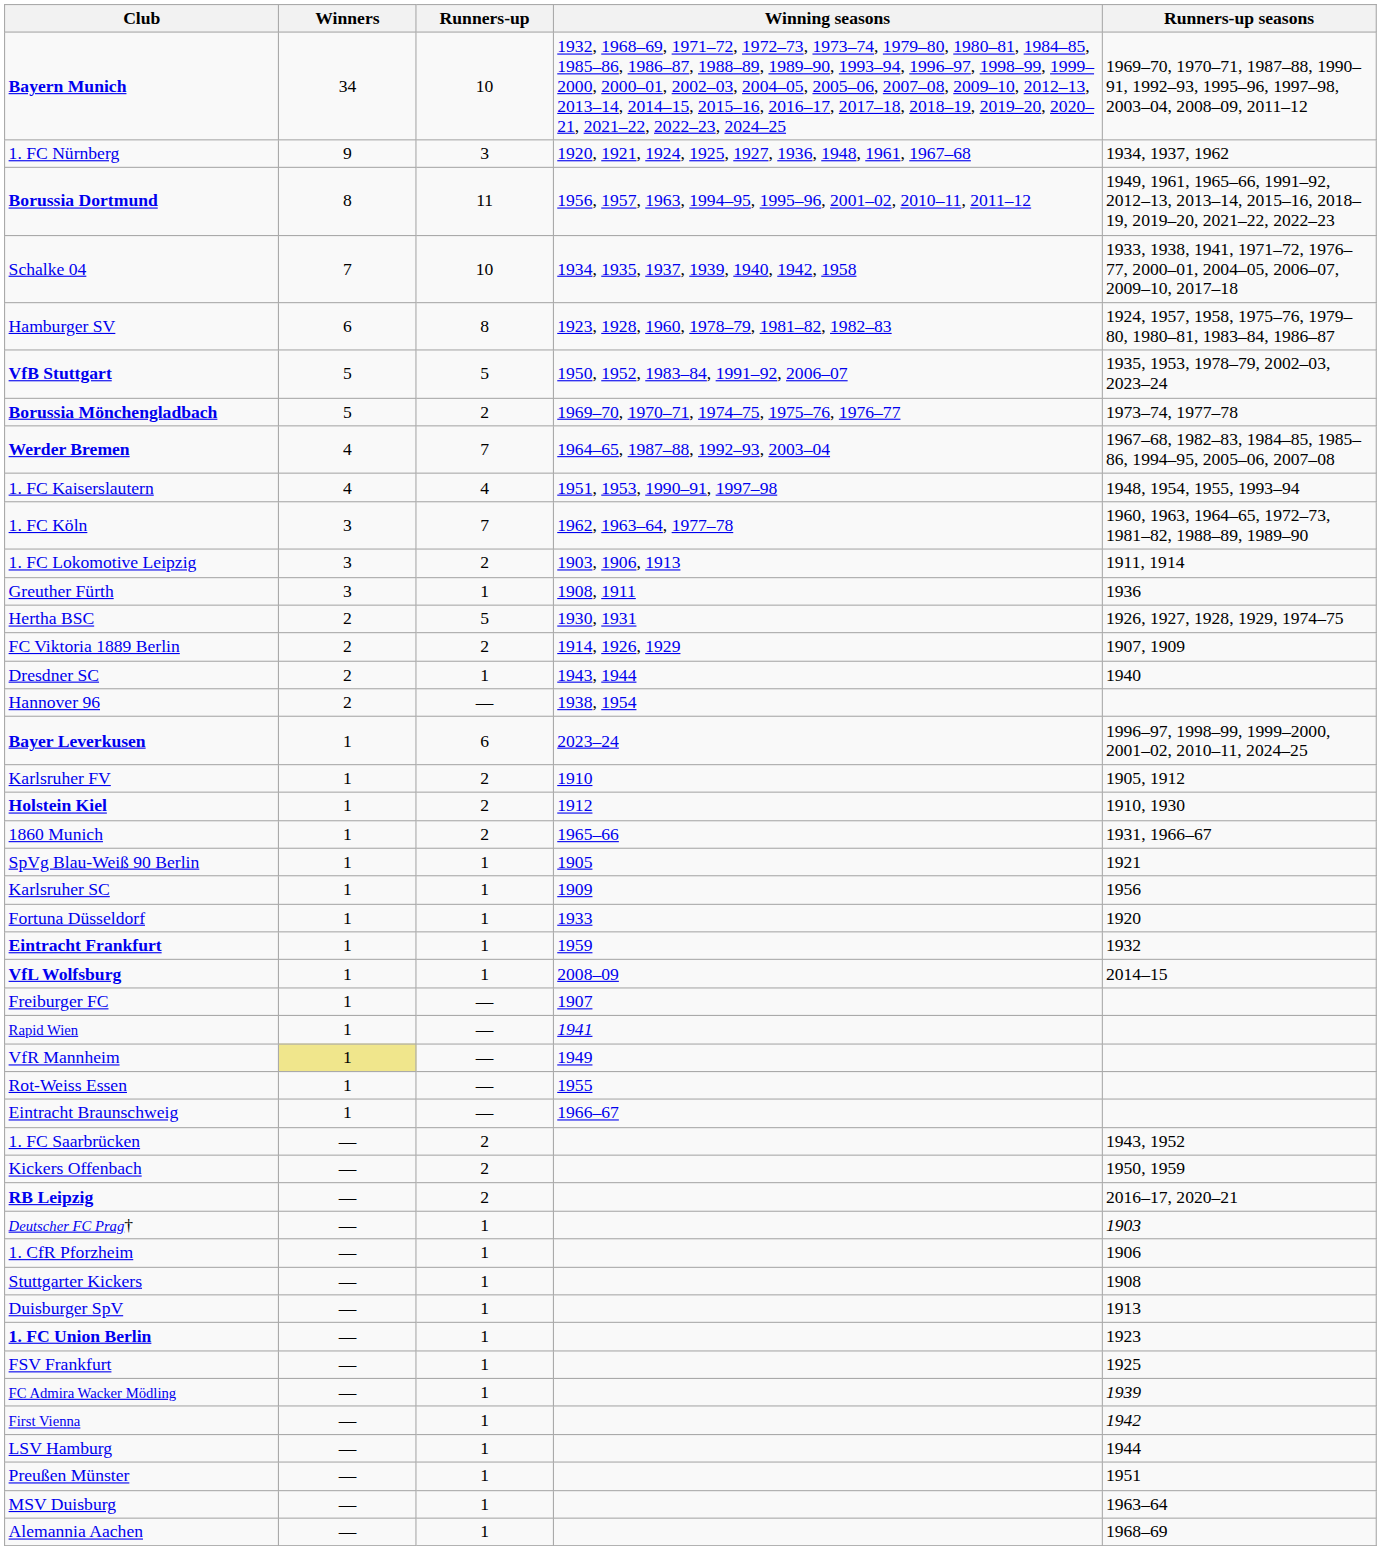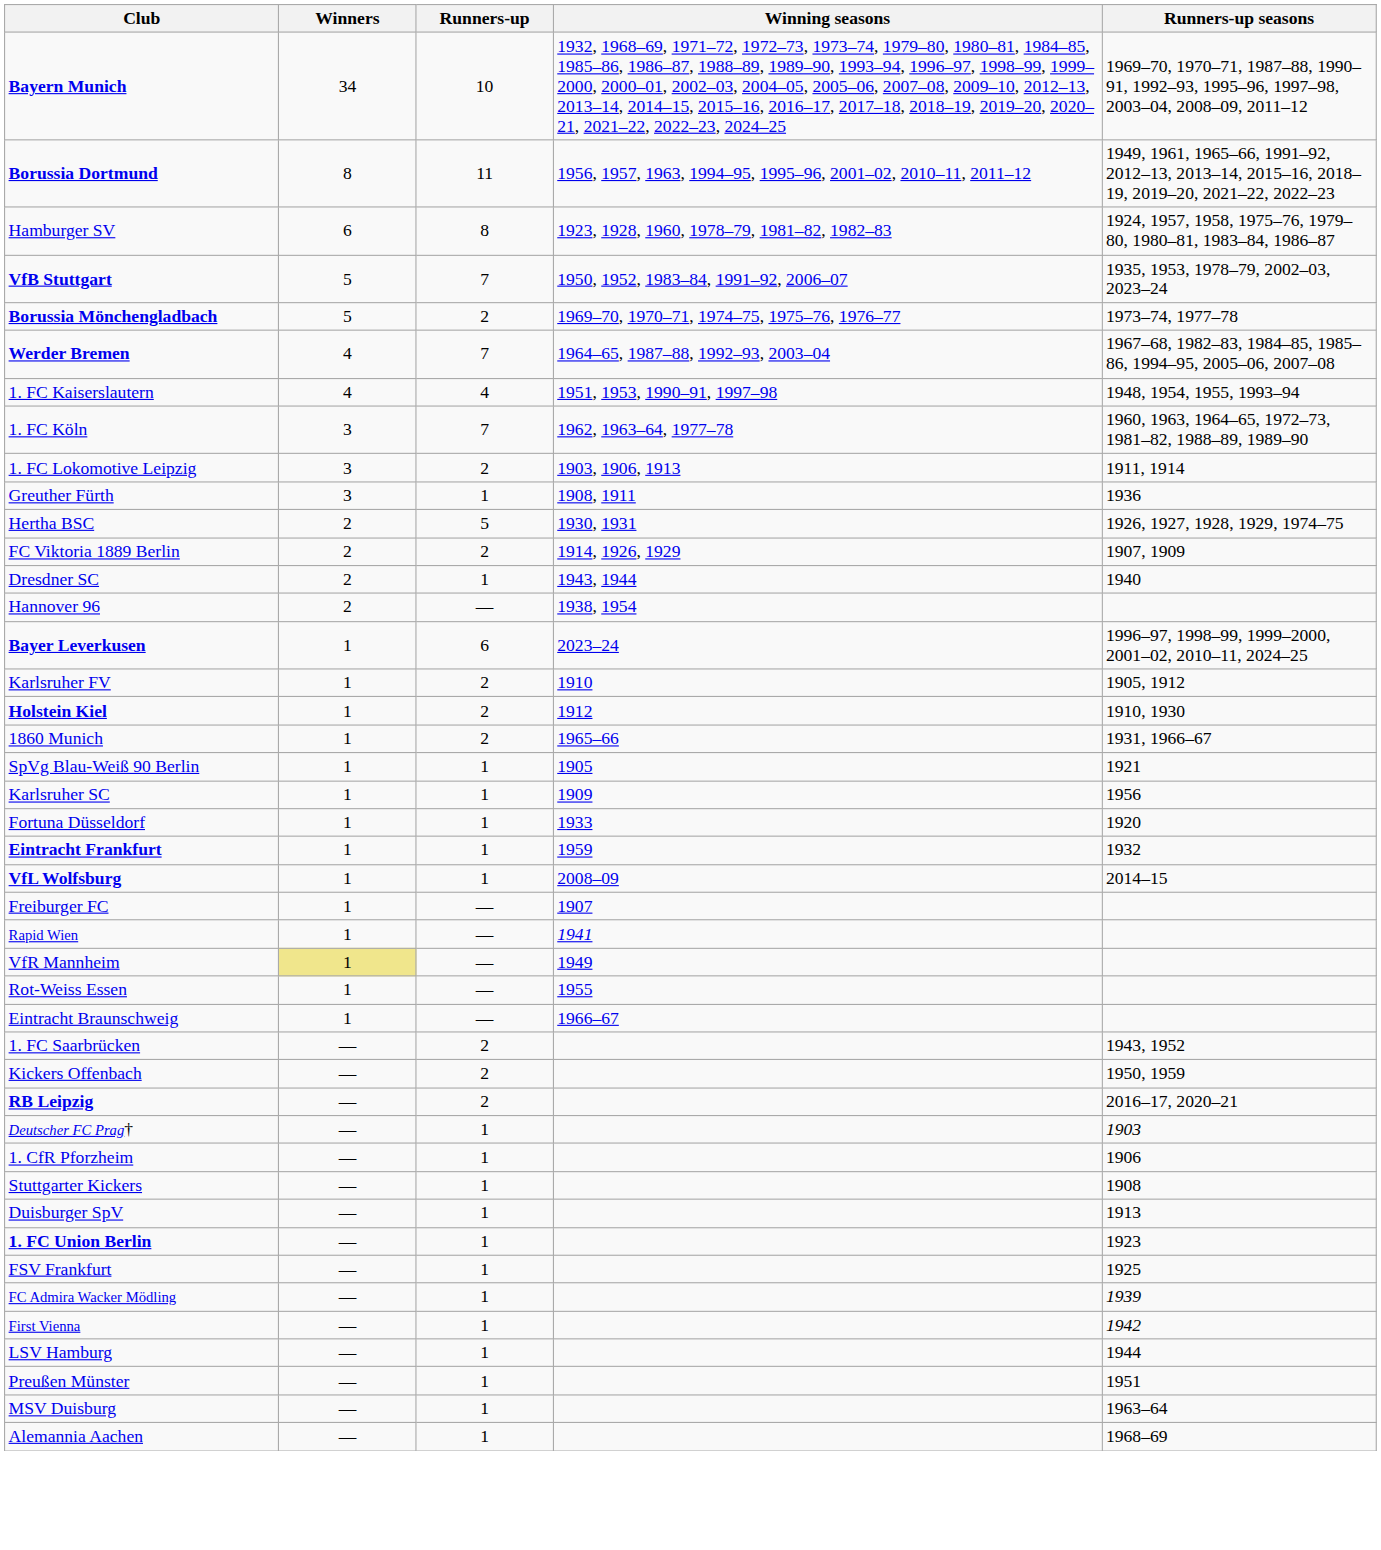 <table class="wikitable sortable">
 <tr>
 <th style="width:20%;">Club</th>
 <th style="width:10%;">Winners</th>
 <th style="width:10%;">Runners-up</th>
 <th style="width:40%;">Winning seasons</th>
 <th style="width:60%;">Runners-up seasons</th>
 </tr>
 <tr>
 <td><strong><a href='#'>Bayern Munich</a></strong></td>
 <td align=center>34</td>
 <td align=center>10</td>
 <td><a href='#'>1932</a>, <a href='#'>1968–69</a>, <a href='#'>1971–72</a>, <a href='#'>1972–73</a>, <a href='#'>1973–74</a>, <a href='#'>1979–80</a>, <a href='#'>1980–81</a>, <a href='#'>1984–85</a>, <a href='#'>1985–86</a>, <a href='#'>1986–87</a>, <a href='#'>1988–89</a>, <a href='#'>1989–90</a>, <a href='#'>1993–94</a>, <a href='#'>1996–97</a>, <a href='#'>1998–99</a>, <a href='#'>1999–2000</a>, <a href='#'>2000–01</a>, <a href='#'>2002–03</a>, <a href='#'>2004–05</a>, <a href='#'>2005–06</a>, <a href='#'>2007–08</a>, <a href='#'>2009–10</a>, <a href='#'>2012–13</a>, <a href='#'>2013–14</a>, <a href='#'>2014–15</a>, <a href='#'>2015–16</a>, <a href='#'>2016–17</a>, <a href='#'>2017–18</a>, <a href='#'>2018–19</a>, <a href='#'>2019–20</a>, <a href='#'>2020–21</a>, <a href='#'>2021–22</a>, <a href='#'>2022–23</a>, <a href='#'>2024–25</a></td>
 <td>1969–70, 1970–71, 1987–88, 1990–91, 1992–93, 1995–96, 1997–98, 2003–04, 2008–09, 2011–12</td>
 </tr>
 <tr>
-<td><a href='#'>1. FC Nürnberg</a></td>
-<td align=center>9</td>
-<td align=center>3</td>
-<td><a href='#'>1920</a>, <a href='#'>1921</a>, <a href='#'>1924</a>, <a href='#'>1925</a>, <a href='#'>1927</a>, <a href='#'>1936</a>, <a href='#'>1948</a>, <a href='#'>1961</a>, <a href='#'>1967–68</a></td>
-<td>1934, 1937, 1962</td>
-</tr>
-<tr>
 <td><strong><a href='#'>Borussia Dortmund</a></strong></td>
 <td align=center>8</td>
 <td align=center>11</td>
 <td><a href='#'>1956</a>, <a href='#'>1957</a>, <a href='#'>1963</a>, <a href='#'>1994–95</a>, <a href='#'>1995–96</a>, <a href='#'>2001–02</a>, <a href='#'>2010–11</a>, <a href='#'>2011–12</a></td>
 <td>1949, 1961, 1965–66, 1991–92, 2012–13, 2013–14, 2015–16, 2018–19, 2019–20, 2021–22, 2022–23</td>
-</tr>
-<tr>
-<td><a href='#'>Schalke 04</a></td>
-<td align=center>7</td>
-<td align=center>10</td>
-<td><a href='#'>1934</a>, <a href='#'>1935</a>, <a href='#'>1937</a>, <a href='#'>1939</a>, <a href='#'>1940</a>, <a href='#'>1942</a>, <a href='#'>1958</a></td>
-<td>1933, 1938, 1941, 1971–72, 1976–77, 2000–01, 2004–05, 2006–07, 2009–10, 2017–18</td>
 </tr>
 <tr>
 <td><a href='#'>Hamburger SV</a></td>
 <td align=center>6</td>
 <td align=center>8</td>
 <td><a href='#'>1923</a>, <a href='#'>1928</a>, <a href='#'>1960</a>, <a href='#'>1978–79</a>, <a href='#'>1981–82</a>, <a href='#'>1982–83</a></td>
 <td>1924, 1957, 1958, 1975–76, 1979–80, 1980–81, 1983–84, 1986–87</td>
 </tr>
 <tr>
 <td><strong><a href='#'>VfB Stuttgart</a></strong></td>
 <td align=center>5</td>
-<td align=center>5</td>
+<td align=center>7</td>
 <td><a href='#'>1950</a>, <a href='#'>1952</a>, <a href='#'>1983–84</a>, <a href='#'>1991–92</a>, <a href='#'>2006–07</a></td>
 <td>1935, 1953, 1978–79, 2002–03, 2023–24</td>
 </tr>
 <tr>
 <td><strong><a href='#'>Borussia Mönchengladbach</a></strong></td>
 <td align=center>5</td>
 <td align=center>2</td>
 <td><a href='#'>1969–70</a>, <a href='#'>1970–71</a>, <a href='#'>1974–75</a>, <a href='#'>1975–76</a>, <a href='#'>1976–77</a></td>
 <td>1973–74, 1977–78</td>
 </tr>
 <tr>
 <td><strong><a href='#'>Werder Bremen</a></strong></td>
 <td align=center>4</td>
 <td align=center>7</td>
 <td><a href='#'>1964–65</a>, <a href='#'>1987–88</a>, <a href='#'>1992–93</a>, <a href='#'>2003–04</a></td>
 <td>1967–68, 1982–83, 1984–85, 1985–86, 1994–95, 2005–06, 2007–08</td>
 </tr>
 <tr>
 <td><a href='#'>1. FC Kaiserslautern</a></td>
 <td align=center>4</td>
 <td align=center>4</td>
 <td><a href='#'>1951</a>, <a href='#'>1953</a>, <a href='#'>1990–91</a>, <a href='#'>1997–98</a></td>
 <td>1948, 1954, 1955, 1993–94</td>
 </tr>
 <tr>
 <td><a href='#'>1. FC Köln</a></td>
 <td align=center>3</td>
 <td align=center>7</td>
 <td><a href='#'>1962</a>, <a href='#'>1963–64</a>, <a href='#'>1977–78</a></td>
 <td>1960, 1963, 1964–65, 1972–73, 1981–82, 1988–89, 1989–90</td>
 </tr>
 <tr>
 <td><a href='#'>1. FC Lokomotive Leipzig</a></td>
 <td align=center>3</td>
 <td align=center>2</td>
 <td><a href='#'>1903</a>, <a href='#'>1906</a>, <a href='#'>1913</a></td>
 <td>1911, 1914</td>
 </tr>
 <tr>
 <td><a href='#'>Greuther Fürth</a></td>
 <td align=center>3</td>
 <td align=center>1</td>
 <td><a href='#'>1908</a>, <a href='#'>1911</a></td>
 <td>1936</td>
 </tr>
 <tr>
 <td><a href='#'>Hertha BSC</a></td>
 <td align=center>2</td>
 <td align=center>5</td>
 <td><a href='#'>1930</a>, <a href='#'>1931</a></td>
 <td>1926, 1927, 1928, 1929, 1974–75</td>
 </tr>
 <tr>
 <td><a href='#'>FC Viktoria 1889 Berlin</a></td>
 <td align=center>2</td>
 <td align=center>2</td>
 <td><a href='#'>1914</a>, <a href='#'>1926</a>, <a href='#'>1929</a></td>
 <td>1907, 1909</td>
 </tr>
 <tr>
 <td><a href='#'>Dresdner SC</a></td>
 <td align=center>2</td>
 <td align=center>1</td>
 <td><a href='#'>1943</a>, <a href='#'>1944</a></td>
 <td>1940</td>
 </tr>
 <tr>
 <td><a href='#'>Hannover 96</a></td>
 <td align=center>2</td>
 <td align=center>—</td>
 <td><a href='#'>1938</a>, <a href='#'>1954</a></td>
 <td></td>
 </tr>
 <tr>
 <td><strong><a href='#'>Bayer Leverkusen</a></strong></td>
 <td align=center>1</td>
 <td align=center>6</td>
 <td><a href='#'>2023–24</a></td>
 <td>1996–97, 1998–99, 1999–2000, 2001–02, 2010–11, 2024–25</td>
 </tr>
 <tr>
 <td><a href='#'>Karlsruher FV</a></td>
 <td align=center>1</td>
 <td align=center>2</td>
 <td><a href='#'>1910</a></td>
 <td>1905, 1912</td>
 </tr>
 <tr>
 <td><strong><a href='#'>Holstein Kiel</a></strong></td>
 <td align=center>1</td>
 <td align=center>2</td>
 <td><a href='#'>1912</a></td>
 <td>1910, 1930</td>
 </tr>
 <tr>
 <td><a href='#'>1860 Munich</a></td>
 <td align=center>1</td>
 <td align=center>2</td>
 <td><a href='#'>1965–66</a></td>
 <td>1931, 1966–67</td>
 </tr>
 <tr>
 <td><a href='#'>SpVg Blau-Weiß 90 Berlin</a></td>
 <td align=center>1</td>
 <td align=center>1</td>
 <td><a href='#'>1905</a></td>
 <td>1921</td>
 </tr>
 <tr>
 <td><a href='#'>Karlsruher SC</a></td>
 <td align=center>1</td>
 <td align=center>1</td>
 <td><a href='#'>1909</a></td>
 <td>1956</td>
 </tr>
 <tr>
 <td><a href='#'>Fortuna Düsseldorf</a></td>
 <td align=center>1</td>
 <td align=center>1</td>
 <td><a href='#'>1933</a></td>
 <td>1920</td>
 </tr>
 <tr>
 <td><strong><a href='#'>Eintracht Frankfurt</a></strong></td>
 <td align=center>1</td>
 <td align=center>1</td>
 <td><a href='#'>1959</a></td>
 <td>1932</td>
 </tr>
 <tr>
 <td><strong><a href='#'>VfL Wolfsburg</a></strong></td>
 <td align=center>1</td>
 <td align=center>1</td>
 <td><a href='#'>2008–09</a></td>
 <td>2014–15</td>
 </tr>
 <tr>
 <td><a href='#'>Freiburger FC</a></td>
 <td align=center>1</td>
 <td align=center>—</td>
 <td><a href='#'>1907</a></td>
 <td></td>
 </tr>
 <tr>
 <td><small>  <a href='#'>Rapid Wien</a></small></td>
 <td align=center>1</td>
 <td align=center>—</td>
 <td><em><a href='#'>1941</a></em></td>
 <td></td>
 </tr>
 <tr>
 <td><a href='#'>VfR Mannheim</a></td>
 <td align=center style="background: khaki;">1</td>
 <td align=center>—</td>
 <td><a href='#'>1949</a></td>
 <td></td>
 </tr>
 <tr>
 <td><a href='#'>Rot-Weiss Essen</a></td>
 <td align=center>1</td>
 <td align=center>—</td>
 <td><a href='#'>1955</a></td>
 <td></td>
 </tr>
 <tr>
 <td><a href='#'>Eintracht Braunschweig</a></td>
 <td align=center>1</td>
 <td align=center>—</td>
 <td><a href='#'>1966–67</a></td>
 <td></td>
 </tr>
 <tr>
 <td><a href='#'>1. FC Saarbrücken</a></td>
 <td align=center>—</td>
 <td align=center>2</td>
 <td></td>
 <td>1943, 1952</td>
 </tr>
 <tr>
 <td><a href='#'>Kickers Offenbach</a></td>
 <td align=center>—</td>
 <td align=center>2</td>
 <td></td>
 <td>1950, 1959</td>
 </tr>
 <tr>
 <td><strong><a href='#'>RB Leipzig</a></strong></td>
 <td align=center>—</td>
 <td align=center>2</td>
 <td></td>
 <td>2016–17, 2020–21</td>
 </tr>
 <tr>
 <td><small>  <em><a href='#'>Deutscher FC Prag</a></em></small>†</td>
 <td align=center>—</td>
 <td align=center>1</td>
 <td></td>
 <td><em>1903</em></td>
 </tr>
 <tr>
 <td><a href='#'>1. CfR Pforzheim</a></td>
 <td align=center>—</td>
 <td align=center>1</td>
 <td></td>
 <td>1906</td>
 </tr>
 <tr>
 <td><a href='#'>Stuttgarter Kickers</a></td>
 <td align=center>—</td>
 <td align=center>1</td>
 <td></td>
 <td>1908</td>
 </tr>
 <tr>
 <td><a href='#'>Duisburger SpV</a></td>
 <td align=center>—</td>
 <td align=center>1</td>
 <td></td>
 <td>1913</td>
 </tr>
 <tr>
 <td><strong><a href='#'>1. FC Union Berlin</a></strong></td>
 <td align=center>—</td>
 <td align=center>1</td>
 <td></td>
 <td>1923</td>
 </tr>
 <tr>
 <td><a href='#'>FSV Frankfurt</a></td>
 <td align=center>—</td>
 <td align=center>1</td>
 <td></td>
 <td>1925</td>
 </tr>
 <tr>
 <td><small>  <a href='#'>FC Admira Wacker Mödling</a></small></td>
 <td align=center>—</td>
 <td align=center>1</td>
 <td></td>
 <td><em>1939</em></td>
 </tr>
 <tr>
 <td><small>  <a href='#'>First Vienna</a></small></td>
 <td align=center>—</td>
 <td align=center>1</td>
 <td></td>
 <td><em>1942</em></td>
 </tr>
 <tr>
 <td><a href='#'>LSV Hamburg</a></td>
 <td align=center>—</td>
 <td align=center>1</td>
 <td></td>
 <td>1944</td>
 </tr>
 <tr>
 <td><a href='#'>Preußen Münster</a></td>
 <td align=center>—</td>
 <td align=center>1</td>
 <td></td>
 <td>1951</td>
 </tr>
 <tr>
 <td><a href='#'>MSV Duisburg</a></td>
 <td align=center>—</td>
 <td align=center>1</td>
 <td></td>
 <td>1963–64</td>
 </tr>
 <tr>
 <td><a href='#'>Alemannia Aachen</a></td>
 <td align=center>—</td>
 <td align=center>1</td>
 <td></td>
 <td>1968–69</td>
 </tr>
 </table>
